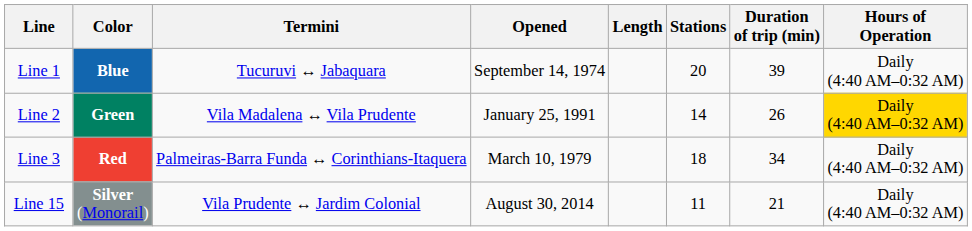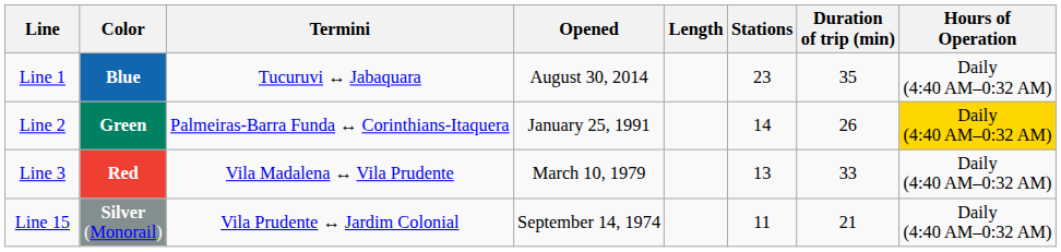 <table class="wikitable">
 <tr>
 <th align="center" width="60px">Line</th>
 <th align="center">Color</th>
 <th align="center">Termini</th>
 <th align="center">Opened</th>
 <th align="center">Length</th>
 <th align="center">Stations</th>
 <th align="center">Duration <br>of trip (min)</th>
 <th align="center">Hours of <br>Operation</th>
 </tr>
 <tr>
 <td align="center"><a href='#'>Line 1</a></td>
 <td bgcolor="#1266af" align="center" style="color:white"><strong>Blue</strong></td>
 <td align="center"><a href='#'>Tucuruvi</a> ↔ <a href='#'>Jabaquara</a></td>
-<td align="center">September 14, 1974</td>
+<td align="center">August 30, 2014</td>
 <td align="center"></td>
-<td align="center">20</td>
-<td align="center">39</td>
+<td align="center">23</td>
+<td align="center">35</td>
 <td align="center">Daily <br>(4:40 AM–0:32 AM)</td>
 </tr>
 <tr>
 <td align="center"><a href='#'>Line 2</a></td>
 <td bgcolor="#008162" align="center" style="color:white"><strong>Green</strong></td>
-<td align="center"><a href='#'>Vila Madalena</a> ↔ <a href='#'>Vila Prudente</a></td>
+<td align="center"><a href='#'>Palmeiras-Barra Funda</a> ↔ <a href='#'>Corinthians-Itaquera</a></td>
 <td align="center">January 25, 1991</td>
 <td align="center"></td>
 <td align="center">14</td>
 <td align="center">26</td>
 <td align="center" style="background: gold;">Daily <br>(4:40 AM–0:32 AM)</td>
 </tr>
 <tr>
 <td align="center"><a href='#'>Line 3</a></td>
 <td bgcolor="#ef3f32" align="center" style="color:white"><strong>Red</strong></td>
-<td align="center"><a href='#'>Palmeiras-Barra Funda</a> ↔ <a href='#'>Corinthians-Itaquera</a></td>
+<td align="center"><a href='#'>Vila Madalena</a> ↔ <a href='#'>Vila Prudente</a></td>
 <td align="center">March 10, 1979</td>
 <td align="center"></td>
-<td align="center">18</td>
-<td align="center">34</td>
+<td align="center">13</td>
+<td align="center">33</td>
 <td align="center">Daily <br>(4:40 AM–0:32 AM)</td>
 </tr>
 <tr>
 <td align="center"><a href='#'>Line 15</a></td>
 <td bgcolor="#838f8f" align="center" style="color:white"><strong>Silver</strong><br>(<a href='#'>Monorail</a>)</td>
 <td align="center"><a href='#'>Vila Prudente</a> ↔ <a href='#'>Jardim Colonial</a></td>
-<td align="center">August 30, 2014</td>
+<td align="center">September 14, 1974</td>
 <td align="center"></td>
 <td align="center">11</td>
 <td align="center">21</td>
 <td align="center">Daily <br>(4:40 AM–0:32 AM)</td>
 </tr>
 </table>
